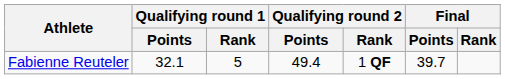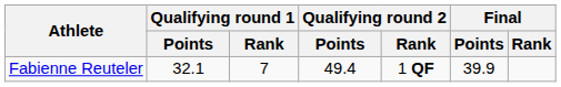 <table class="wikitable" style="font-size:90%">
 <tr>
 <th rowspan="2">Athlete</th>
 <th colspan="2">Qualifying round 1</th>
 <th colspan="2">Qualifying round 2</th>
 <th colspan="2">Final</th>
 </tr>
 <tr>
 <th>Points</th>
 <th>Rank</th>
 <th>Points</th>
 <th>Rank</th>
 <th>Points</th>
 <th>Rank</th>
 </tr>
 <tr>
 <td><a href='#'>Fabienne Reuteler</a></td>
 <td align="center">32.1</td>
-<td align="center">5</td>
+<td align="center">7</td>
 <td align="center">49.4</td>
 <td align="center">1 <strong>QF</strong></td>
-<td align="center">39.7</td>
+<td align="center">39.9</td>
 <td align="center"></td>
 </tr>
 </table>
